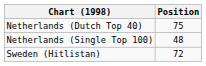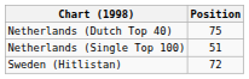 <table class="wikitable sortable">
 <tr>
 <th>Chart (1998)</th>
 <th>Position</th>
 </tr>
 <tr>
 <td>Netherlands (Dutch Top 40)</td>
 <td align="center">75</td>
 </tr>
 <tr>
 <td>Netherlands (Single Top 100)</td>
-<td align="center">48</td>
+<td align="center">51</td>
 </tr>
 <tr>
 <td>Sweden (Hitlistan)</td>
 <td align="center">72</td>
 </tr>
 </table>
